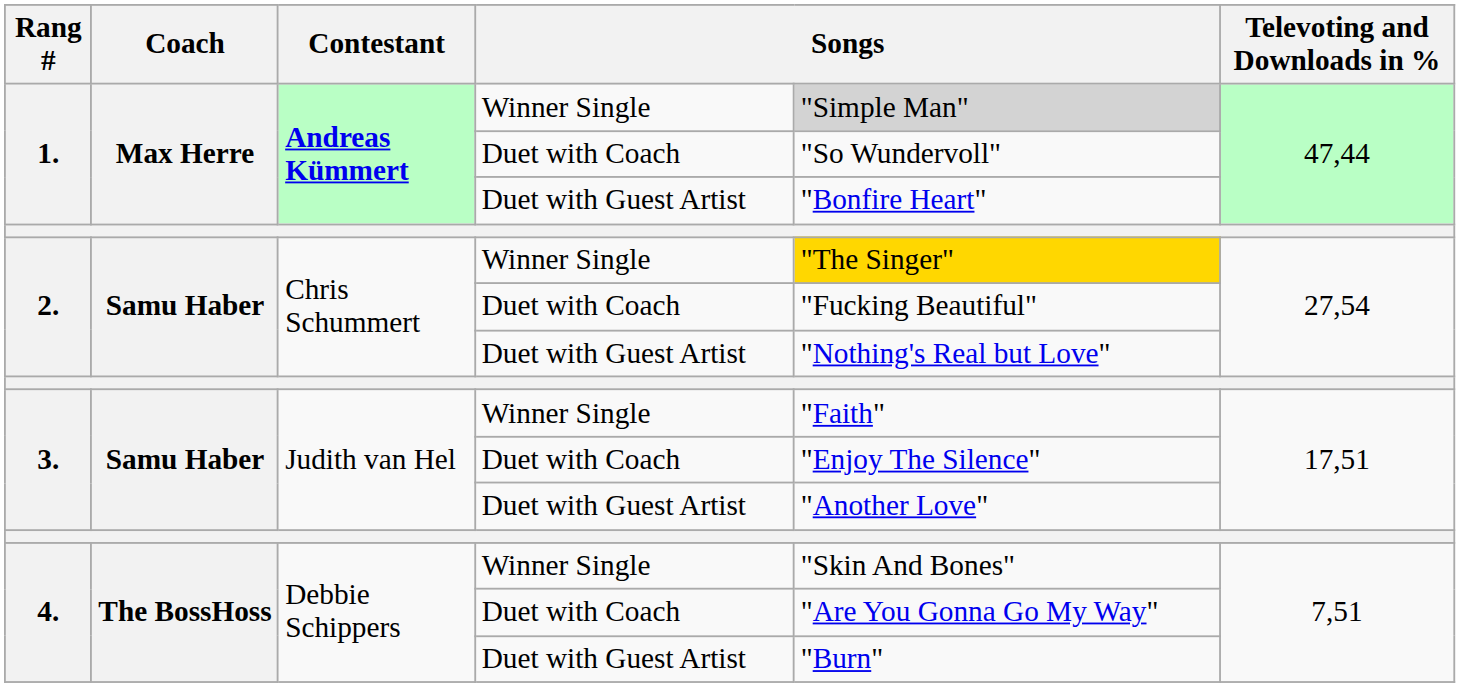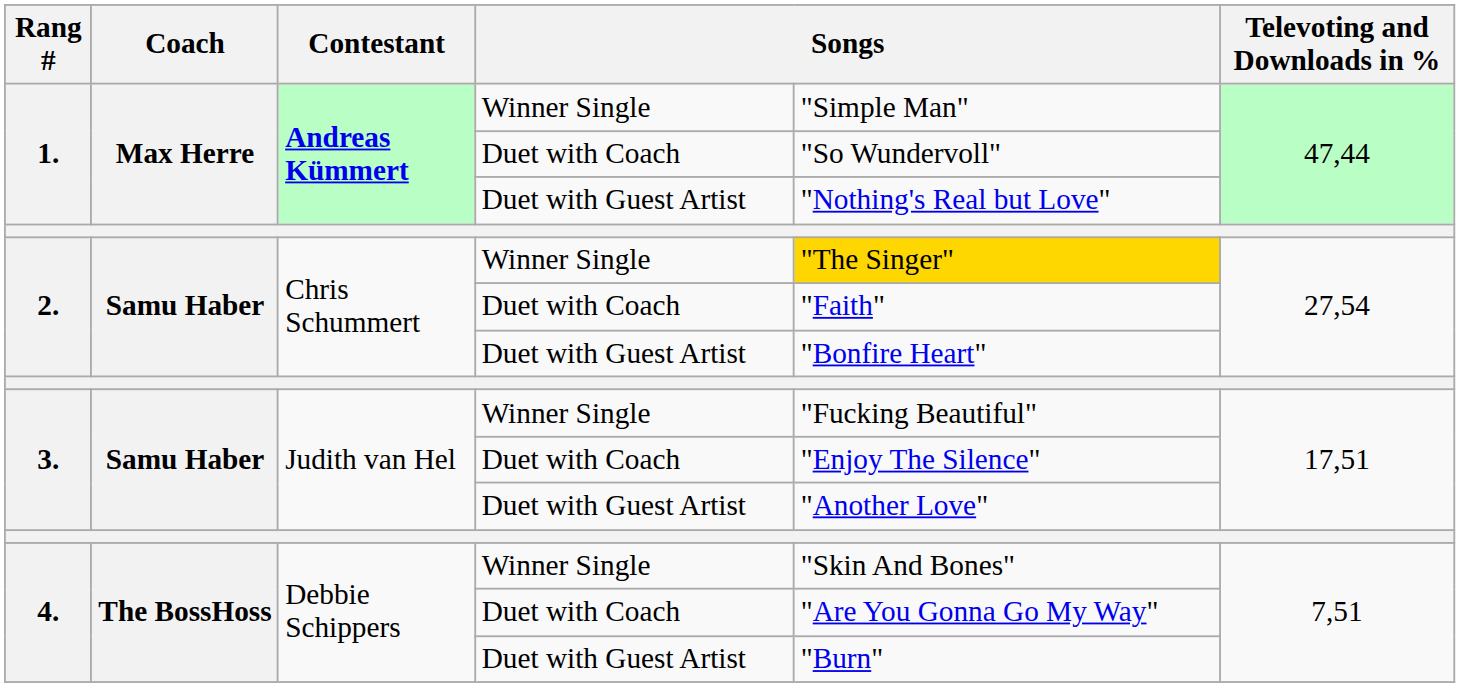 <table class="wikitable" style="width: auto;">
 <tr>
 <th width="40px">Rang<br>#</th>
 <th width= „40px“>Coach</th>
 <th width="100px">Contestant</th>
 <th width="400px" colspan=2>Songs</th>
 <th width="120px">Televoting and Downloads in %</th>
 </tr>
 <tr>
 <th rowspan=3>1.</th>
 <th rowspan=3>Max Herre</th>
 <td rowspan=3 style="background:#B9FFC5"><strong><a href='#'>Andreas Kümmert</a></strong></td>
 <td>Winner Single</td>
-<td style="background: lightgrey;">"Simple Man"</td>
+<td>"Simple Man"</td>
 <td rowspan=3 colspan=3 align="center" style="background:#B9FFC5">47,44</td>
 </tr>
 <tr>
 <td>Duet with Coach</td>
 <td>"So Wundervoll"</td>
 </tr>
 <tr>
 <td>Duet with Guest Artist</td>
-<td>"<a href='#'>Bonfire Heart</a>" </td>
+<td>"<a href='#'>Nothing's Real but Love</a>" </td>
 </tr>
 <tr>
 <th colspan=8></th>
 </tr>
 <tr>
 <th rowspan=3>2.</th>
 <th rowspan=3>Samu Haber</th>
 <td rowspan=3>Chris Schummert</td>
 <td>Winner Single</td>
 <td style="background: gold;">"The Singer"</td>
 <td rowspan=3 colspan=3 align="center">27,54</td>
 </tr>
 <tr>
 <td>Duet with Coach</td>
-<td>"Fucking Beautiful"</td>
+<td>"<a href='#'>Faith</a>"</td>
 </tr>
 <tr>
 <td>Duet with Guest Artist</td>
-<td>"<a href='#'>Nothing's Real but Love</a>" </td>
+<td>"<a href='#'>Bonfire Heart</a>" </td>
 </tr>
 <tr>
 <th colspan=8></th>
 </tr>
 <tr>
 <th rowspan=3>3.</th>
 <th rowspan=3>Samu Haber</th>
 <td rowspan=3>Judith van Hel</td>
 <td>Winner Single</td>
-<td>"<a href='#'>Faith</a>"</td>
+<td>"Fucking Beautiful"</td>
 <td rowspan=3 colspan=3 align="center">17,51</td>
 </tr>
 <tr>
 <td>Duet with Coach</td>
 <td>"<a href='#'>Enjoy The Silence</a>"</td>
 </tr>
 <tr>
 <td>Duet with Guest Artist</td>
 <td>"<a href='#'>Another Love</a>" </td>
 </tr>
 <tr>
 <th colspan=8></th>
 </tr>
 <tr>
 <th rowspan=3>4.</th>
 <th rowspan=3>The BossHoss</th>
 <td rowspan=3>Debbie Schippers</td>
 <td>Winner Single</td>
 <td>"Skin And Bones"</td>
 <td rowspan=3 colspan=3 align="center">7,51</td>
 </tr>
 <tr>
 <td>Duet with Coach</td>
 <td>"<a href='#'>Are You Gonna Go My Way</a>"</td>
 </tr>
 <tr>
 <td>Duet with Guest Artist</td>
 <td>"<a href='#'>Burn</a>" </td>
 </tr>
 </table>
